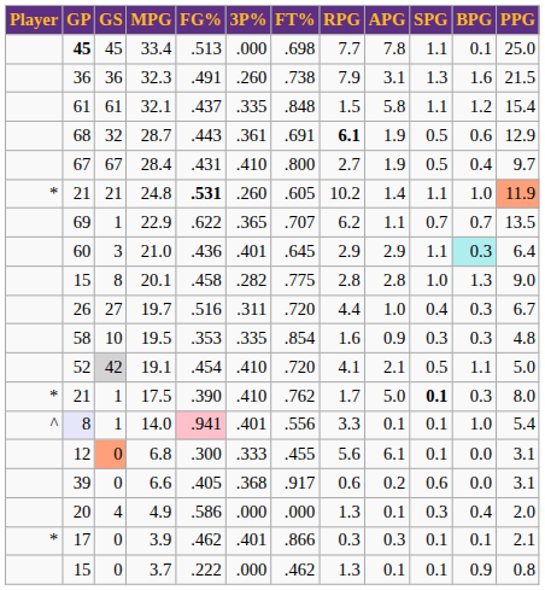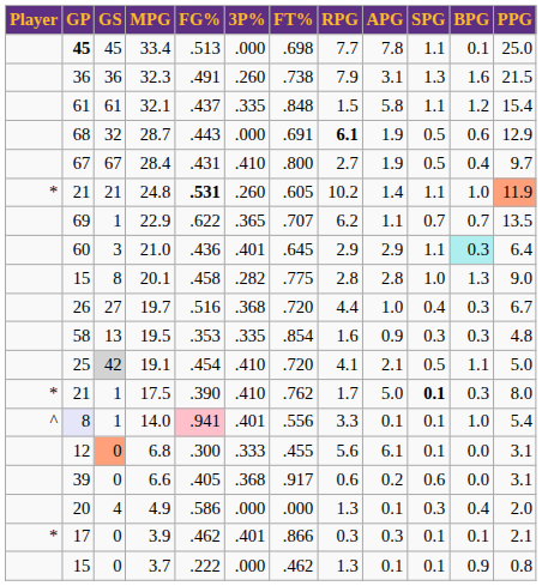 <table class="wikitable sortable" style="font-size:90%; text-align:right;">
 <tr>
 <th style="background:#5c2f83; color:#fcb926">Player</th>
 <th style="background:#5c2f83; color:#fcb926">GP</th>
 <th style="background:#5c2f83; color:#fcb926">GS</th>
 <th style="background:#5c2f83; color:#fcb926">MPG</th>
 <th style="background:#5c2f83; color:#fcb926">FG%</th>
 <th style="background:#5c2f83; color:#fcb926">3P%</th>
 <th style="background:#5c2f83; color:#fcb926">FT%</th>
 <th style="background:#5c2f83; color:#fcb926">RPG</th>
 <th style="background:#5c2f83; color:#fcb926">APG</th>
 <th style="background:#5c2f83; color:#fcb926">SPG</th>
 <th style="background:#5c2f83; color:#fcb926">BPG</th>
 <th style="background:#5c2f83; color:#fcb926">PPG</th>
 </tr>
 <tr>
 <td></td>
 <td><strong>45</strong></td>
 <td>45</td>
 <td>33.4</td>
 <td>.513</td>
 <td>.000</td>
 <td>.698</td>
 <td>7.7</td>
 <td>7.8</td>
 <td>1.1</td>
 <td>0.1</td>
 <td>25.0</td>
 </tr>
 <tr>
 <td></td>
 <td>36</td>
 <td>36</td>
 <td>32.3</td>
 <td>.491</td>
 <td>.260</td>
 <td>.738</td>
 <td>7.9</td>
 <td>3.1</td>
 <td>1.3</td>
 <td>1.6</td>
 <td>21.5</td>
 </tr>
 <tr>
 <td></td>
 <td>61</td>
 <td>61</td>
 <td>32.1</td>
 <td>.437</td>
 <td>.335</td>
 <td>.848</td>
 <td>1.5</td>
 <td>5.8</td>
 <td>1.1</td>
 <td>1.2</td>
 <td>15.4</td>
 </tr>
 <tr>
 <td></td>
 <td>68</td>
 <td>32</td>
 <td>28.7</td>
 <td>.443</td>
-<td>.361</td>
+<td>.000</td>
 <td>.691</td>
 <td><strong>6.1</strong></td>
 <td>1.9</td>
 <td>0.5</td>
 <td>0.6</td>
 <td>12.9</td>
 </tr>
 <tr>
 <td></td>
 <td>67</td>
 <td>67</td>
 <td>28.4</td>
 <td>.431</td>
 <td>.410</td>
 <td>.800</td>
 <td>2.7</td>
 <td>1.9</td>
 <td>0.5</td>
 <td>0.4</td>
 <td>9.7</td>
 </tr>
 <tr>
 <td>*</td>
 <td>21</td>
 <td>21</td>
 <td>24.8</td>
 <td><strong>.531</strong></td>
 <td>.260</td>
 <td>.605</td>
 <td>10.2</td>
 <td>1.4</td>
 <td>1.1</td>
 <td>1.0</td>
 <td style="background: lightsalmon;">11.9</td>
 </tr>
 <tr>
 <td></td>
 <td>69</td>
 <td>1</td>
 <td>22.9</td>
 <td>.622</td>
 <td>.365</td>
 <td>.707</td>
 <td>6.2</td>
 <td>1.1</td>
 <td>0.7</td>
 <td>0.7</td>
 <td>13.5</td>
 </tr>
 <tr>
 <td></td>
 <td>60</td>
 <td>3</td>
 <td>21.0</td>
 <td>.436</td>
 <td>.401</td>
 <td>.645</td>
 <td>2.9</td>
 <td>2.9</td>
 <td>1.1</td>
 <td style="background: paleturquoise;">0.3</td>
 <td>6.4</td>
 </tr>
 <tr>
 <td></td>
 <td>15</td>
 <td>8</td>
 <td>20.1</td>
 <td>.458</td>
 <td>.282</td>
 <td>.775</td>
 <td>2.8</td>
 <td>2.8</td>
 <td>1.0</td>
 <td>1.3</td>
 <td>9.0</td>
 </tr>
 <tr>
 <td></td>
 <td>26</td>
 <td>27</td>
 <td>19.7</td>
 <td>.516</td>
-<td>.311</td>
+<td>.368</td>
 <td>.720</td>
 <td>4.4</td>
 <td>1.0</td>
 <td>0.4</td>
 <td>0.3</td>
 <td>6.7</td>
 </tr>
 <tr>
 <td></td>
 <td>58</td>
-<td>10</td>
+<td>13</td>
 <td>19.5</td>
 <td>.353</td>
 <td>.335</td>
 <td>.854</td>
 <td>1.6</td>
 <td>0.9</td>
 <td>0.3</td>
 <td>0.3</td>
 <td>4.8</td>
 </tr>
 <tr>
 <td></td>
-<td>52</td>
+<td>25</td>
 <td style="background: lightgrey;">42</td>
 <td>19.1</td>
 <td>.454</td>
 <td>.410</td>
 <td>.720</td>
 <td>4.1</td>
 <td>2.1</td>
 <td>0.5</td>
 <td>1.1</td>
 <td>5.0</td>
 </tr>
 <tr>
 <td>*</td>
 <td>21</td>
 <td>1</td>
 <td>17.5</td>
 <td>.390</td>
 <td>.410</td>
 <td>.762</td>
 <td>1.7</td>
 <td>5.0</td>
 <td><strong>0.1</strong></td>
 <td>0.3</td>
 <td>8.0</td>
 </tr>
 <tr>
 <td>^</td>
 <td style="background: lavender;">8</td>
 <td>1</td>
 <td>14.0</td>
 <td style="background: pink;">.941</td>
 <td>.401</td>
 <td>.556</td>
 <td>3.3</td>
 <td>0.1</td>
 <td>0.1</td>
 <td>1.0</td>
 <td>5.4</td>
 </tr>
 <tr>
 <td></td>
 <td>12</td>
 <td style="background: lightsalmon;">0</td>
 <td>6.8</td>
 <td>.300</td>
 <td>.333</td>
 <td>.455</td>
 <td>5.6</td>
 <td>6.1</td>
 <td>0.1</td>
 <td>0.0</td>
 <td>3.1</td>
 </tr>
 <tr>
 <td></td>
 <td>39</td>
 <td>0</td>
 <td>6.6</td>
 <td>.405</td>
 <td>.368</td>
 <td>.917</td>
 <td>0.6</td>
 <td>0.2</td>
 <td>0.6</td>
 <td>0.0</td>
 <td>3.1</td>
 </tr>
 <tr>
 <td></td>
 <td>20</td>
 <td>4</td>
 <td>4.9</td>
 <td>.586</td>
 <td>.000</td>
 <td>.000</td>
 <td>1.3</td>
 <td>0.1</td>
 <td>0.3</td>
 <td>0.4</td>
 <td>2.0</td>
 </tr>
 <tr>
 <td>*</td>
 <td>17</td>
 <td>0</td>
 <td>3.9</td>
 <td>.462</td>
 <td>.401</td>
 <td>.866</td>
 <td>0.3</td>
 <td>0.3</td>
 <td>0.1</td>
 <td>0.1</td>
 <td>2.1</td>
 </tr>
 <tr>
 <td></td>
 <td>15</td>
 <td>0</td>
 <td>3.7</td>
 <td>.222</td>
 <td>.000</td>
 <td>.462</td>
 <td>1.3</td>
 <td>0.1</td>
 <td>0.1</td>
 <td>0.9</td>
 <td>0.8</td>
 </tr>
 </table>
